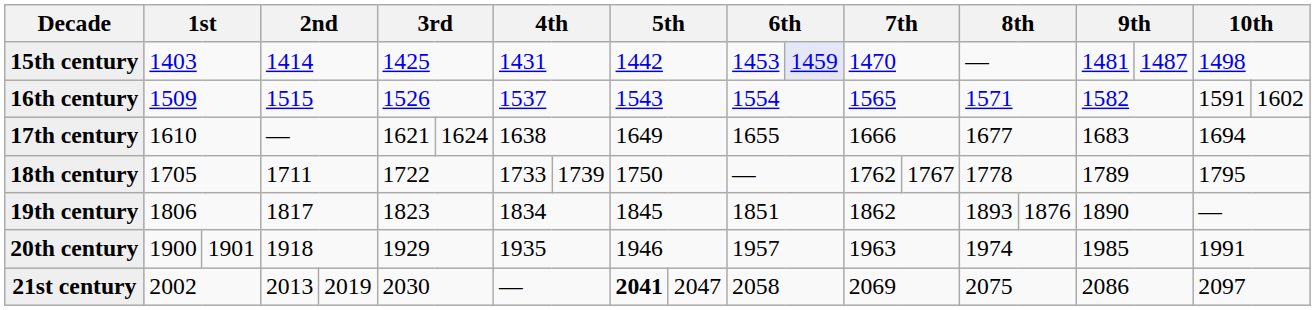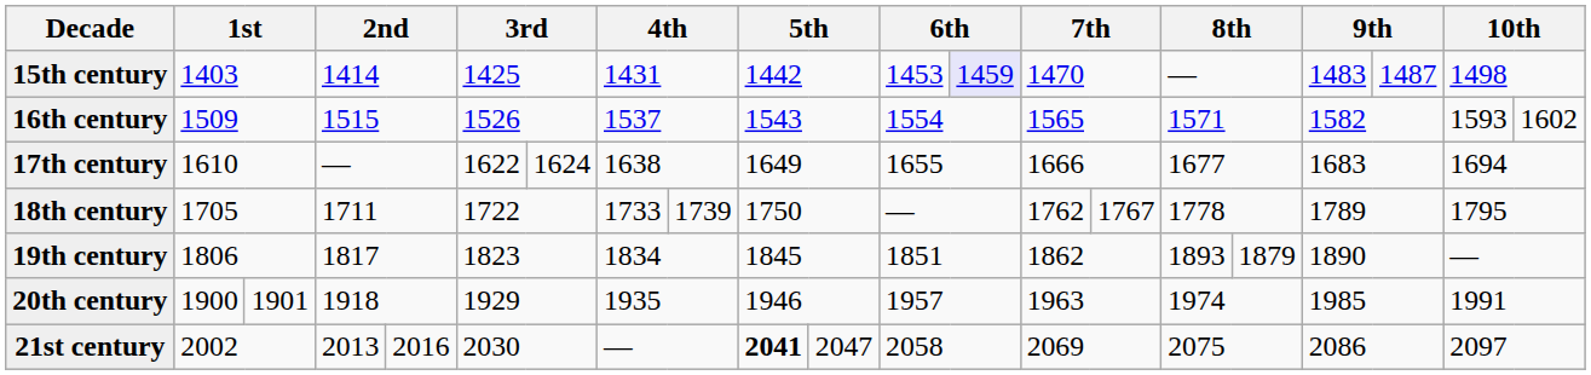 <table class="wikitable">
 <tr>
 <th scope=row>Decade</th>
 <th colspan=2>1st</th>
 <th colspan=2>2nd</th>
 <th colspan=2>3rd</th>
 <th colspan=2>4th</th>
 <th colspan=2>5th</th>
 <th colspan=2>6th</th>
 <th colspan=2>7th</th>
 <th colspan=2>8th</th>
 <th colspan=2>9th</th>
 <th colspan=2>10th</th>
 </tr>
 <tr>
 <th style="background-color:#efefef;">15th century</th>
 <td colspan=2><a href='#'>1403</a></td>
 <td colspan=2><a href='#'>1414</a></td>
 <td colspan=2><a href='#'>1425</a></td>
 <td colspan=2><a href='#'>1431</a></td>
 <td colspan=2><a href='#'>1442</a></td>
 <td><a href='#'>1453</a></td>
 <td style="background: lavender;"><a href='#'>1459</a></td>
 <td colspan=2><a href='#'>1470</a></td>
 <td colspan=2>—</td>
-<td><a href='#'>1481</a></td>
+<td><a href='#'>1483</a></td>
 <td><a href='#'>1487</a></td>
 <td colspan=2><a href='#'>1498</a></td>
 </tr>
 <tr>
 <th style="background-color:#efefef;">16th century</th>
 <td colspan=2><a href='#'>1509</a></td>
 <td colspan=2><a href='#'>1515</a></td>
 <td colspan=2><a href='#'>1526</a></td>
 <td colspan=2><a href='#'>1537</a></td>
 <td colspan=2><a href='#'>1543</a></td>
 <td colspan=2><a href='#'>1554</a></td>
 <td colspan=2><a href='#'>1565</a></td>
 <td colspan=2><a href='#'>1571</a></td>
 <td colspan=2><a href='#'>1582</a> </td>
-<td>1591</td>
+<td>1593</td>
 <td>1602</td>
 </tr>
 <tr>
 <th style="background-color:#efefef;">17th century</th>
 <td colspan=2>1610</td>
 <td colspan=2>—</td>
-<td>1621</td>
+<td>1622</td>
 <td>1624</td>
 <td colspan=2>1638</td>
 <td colspan=2>1649</td>
 <td colspan=2>1655</td>
 <td colspan=2>1666</td>
 <td colspan=2>1677</td>
 <td colspan=2>1683</td>
 <td colspan=2>1694</td>
 </tr>
 <tr>
 <th style="background-color:#efefef;">18th century</th>
 <td colspan=2>1705</td>
 <td colspan=2>1711</td>
 <td colspan=2>1722</td>
 <td>1733</td>
 <td>1739</td>
 <td colspan=2>1750</td>
 <td colspan=2>—</td>
 <td>1762</td>
 <td>1767</td>
 <td colspan=2>1778</td>
 <td colspan=2>1789</td>
 <td colspan=2>1795</td>
 </tr>
 <tr>
 <th style="background-color:#efefef;">19th century</th>
 <td colspan=2>1806</td>
 <td colspan=2>1817</td>
 <td colspan=2>1823</td>
 <td colspan=2>1834</td>
 <td colspan=2>1845</td>
 <td colspan=2>1851</td>
 <td colspan=2>1862</td>
 <td>1893</td>
-<td>1876</td>
+<td>1879</td>
 <td colspan=2>1890</td>
 <td colspan=2>—</td>
 </tr>
 <tr>
 <th style="background-color:#efefef;">20th century</th>
 <td>1900</td>
 <td>1901</td>
 <td colspan=2>1918</td>
 <td colspan=2>1929</td>
 <td colspan=2>1935</td>
 <td colspan=2>1946</td>
 <td colspan=2>1957</td>
 <td colspan=2>1963</td>
 <td colspan=2>1974</td>
 <td colspan=2>1985</td>
 <td colspan=2>1991</td>
 </tr>
 <tr>
 <th style="background-color:#efefef;">21st century</th>
 <td colspan=2>2002</td>
 <td>2013</td>
-<td>2019</td>
+<td>2016</td>
 <td colspan=2>2030</td>
 <td colspan=2>—</td>
 <td><strong>2041</strong></td>
 <td>2047</td>
 <td colspan=2>2058</td>
 <td colspan=2>2069</td>
 <td colspan=2>2075</td>
 <td colspan=2>2086</td>
 <td colspan=2>2097</td>
 </tr>
 </table>
